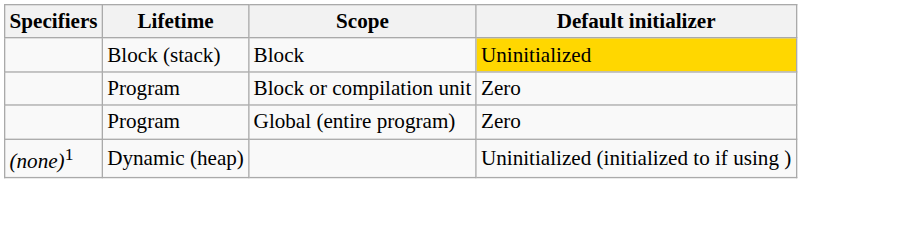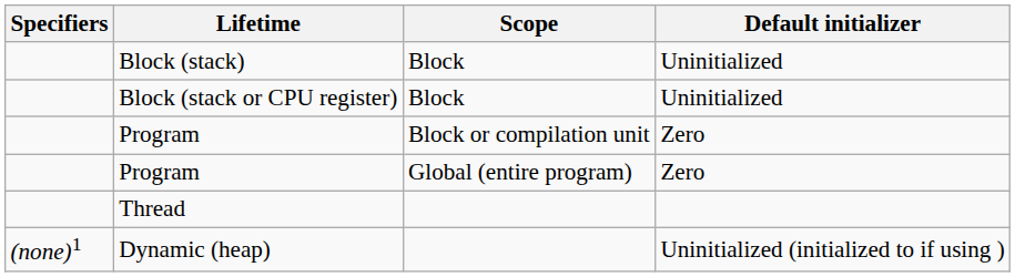 <table class="wikitable">
 <tr>
 <th>Specifiers</th>
 <th>Lifetime</th>
 <th>Scope</th>
 <th>Default initializer</th>
 </tr>
 <tr>
 <td></td>
 <td>Block (stack)</td>
 <td>Block</td>
-<td style="background: gold;">Uninitialized</td>
+<td>Uninitialized</td>
+</tr>
+<tr>
+<td></td>
+<td>Block (stack or CPU register)</td>
+<td>Block</td>
+<td>Uninitialized</td>
 </tr>
 <tr>
 <td></td>
 <td>Program</td>
 <td>Block or compilation unit</td>
 <td>Zero</td>
 </tr>
 <tr>
 <td></td>
 <td>Program</td>
 <td>Global (entire program)</td>
 <td>Zero</td>
 </tr>
 <tr>
+<td></td>
+<td>Thread</td>
+<td></td>
+<td></td>
+</tr>
+<tr>
 <td><em>(none)</em><sup>1</sup></td>
 <td>Dynamic (heap)</td>
 <td></td>
 <td>Uninitialized (initialized to  if using )</td>
 </tr>
 </table>
